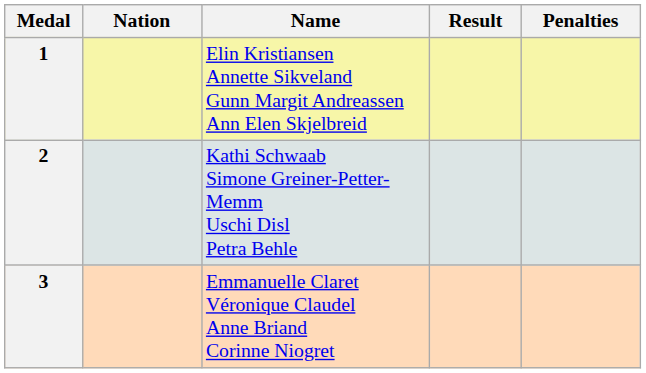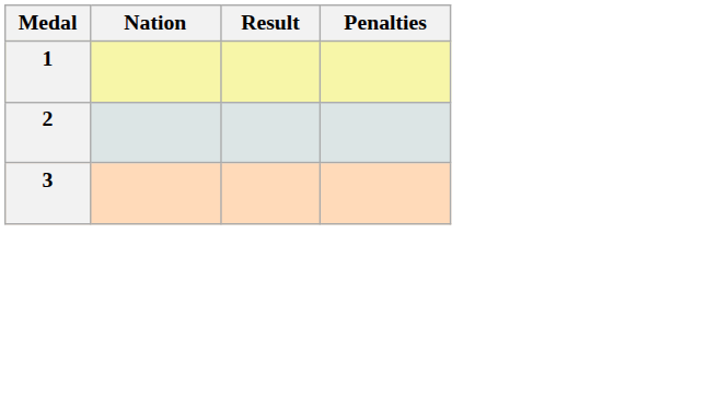 <table class=wikitable style="border:1px solid #AAAAAA;font-size:90%">
 <tr bgcolor="#E4E4E4">
 <th style="border-bottom:1px solid #AAAAAA" width=50>Medal</th>
 <th style="border-bottom:1px solid #AAAAAA" width=80>Nation</th>
-<th style="border-bottom:1px solid #AAAAAA" width=160>Name</th>
 <th style="border-bottom:1px solid #AAAAAA" width=60>Result</th>
 <th style="border-bottom:1px solid #AAAAAA" width=80>Penalties</th>
 </tr>
 <tr align="center" valign="top" bgcolor="#F7F6A8">
 <th>1</th>
 <td align="left"></td>
-<td align="left"><a href='#'>Elin Kristiansen</a><br><a href='#'>Annette Sikveland</a><br><a href='#'>Gunn Margit Andreassen</a><br><a href='#'>Ann Elen Skjelbreid</a></td>
 <td align="right"></td>
 <td align="center"><br><br></td>
 </tr>
 <tr align="center" valign="top" bgcolor="#DCE5E5">
 <th>2</th>
 <td align="left"></td>
-<td align="left"><a href='#'>Kathi Schwaab</a><br><a href='#'>Simone Greiner-Petter-Memm</a><br><a href='#'>Uschi Disl</a><br><a href='#'>Petra Behle</a></td>
 <td align="right"></td>
 <td align="center"><br><br></td>
 </tr>
 <tr align="center" valign="top" bgcolor="#FFDAB9">
 <th>3</th>
 <td align="left"></td>
-<td align="left"><a href='#'>Emmanuelle Claret</a><br><a href='#'>Véronique Claudel</a><br><a href='#'>Anne Briand</a><br><a href='#'>Corinne Niogret</a></td>
 <td align="right"></td>
 <td align="center"><br><br></td>
 </tr>
 </table>
